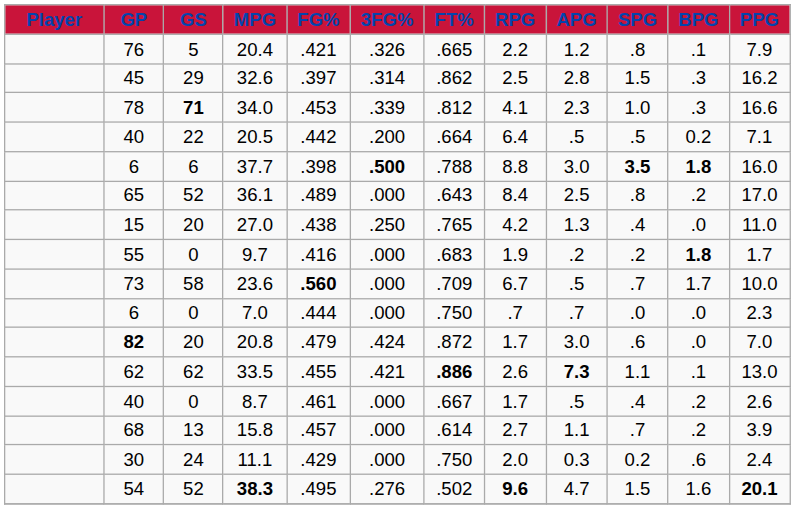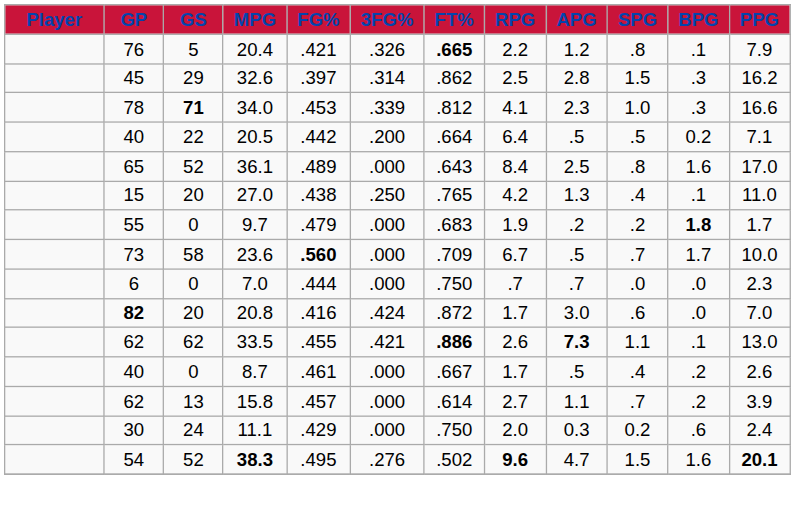 <table class="wikitable sortable" style="font-size: 90%">
 <tr>
 <th style="background:#C9143A; color:#0344AD" width="10%">Player</th>
 <th style="background:#C9143A; color:#0344AD" width="6%">GP</th>
 <th style="background:#C9143A; color:#0344AD" width="6%">GS</th>
 <th style="background:#C9143A; color:#0344AD" width="6%">MPG</th>
 <th style="background:#C9143A; color:#0344AD" width="6%">FG%</th>
 <th style="background:#C9143A; color:#0344AD" width="6%">3FG%</th>
 <th style="background:#C9143A; color:#0344AD" width="6%">FT%</th>
 <th style="background:#C9143A; color:#0344AD" width="6%">RPG</th>
 <th style="background:#C9143A; color:#0344AD" width="6%">APG</th>
 <th style="background:#C9143A; color:#0344AD" width="6%">SPG</th>
 <th style="background:#C9143A; color:#0344AD" width="6%">BPG</th>
 <th style="background:#C9143A; color:#0344AD" width="6%">PPG</th>
 </tr>
 <tr align="center" bgcolor="">
 <td></td>
 <td>76</td>
 <td>5</td>
 <td>20.4</td>
 <td>.421</td>
 <td>.326</td>
-<td>.665</td>
+<td><strong>.665</strong></td>
 <td>2.2</td>
 <td>1.2</td>
 <td>.8</td>
 <td>.1</td>
 <td>7.9</td>
 </tr>
 <tr align="center" bgcolor="">
 <td></td>
 <td>45</td>
 <td>29</td>
 <td>32.6</td>
 <td>.397</td>
 <td>.314</td>
 <td>.862</td>
 <td>2.5</td>
 <td>2.8</td>
 <td>1.5</td>
 <td>.3</td>
 <td>16.2</td>
 </tr>
 <tr align="center" bgcolor="">
 <td></td>
 <td>78</td>
 <td><strong>71</strong></td>
 <td>34.0</td>
 <td>.453</td>
 <td>.339</td>
 <td>.812</td>
 <td>4.1</td>
 <td>2.3</td>
 <td>1.0</td>
 <td>.3</td>
 <td>16.6</td>
 </tr>
 <tr align="center" bgcolor="">
 <td></td>
 <td>40</td>
 <td>22</td>
 <td>20.5</td>
 <td>.442</td>
 <td>.200</td>
 <td>.664</td>
 <td>6.4</td>
 <td>.5</td>
 <td>.5</td>
 <td>0.2</td>
 <td>7.1</td>
 </tr>
 <tr align="center" bgcolor="">
 <td></td>
-<td>6</td>
-<td>6</td>
-<td>37.7</td>
-<td>.398</td>
-<td><strong>.500</strong></td>
-<td>.788</td>
-<td>8.8</td>
-<td>3.0</td>
-<td><strong>3.5</strong></td>
-<td><strong>1.8</strong></td>
-<td>16.0</td>
-</tr>
-<tr align="center" bgcolor="">
-<td></td>
 <td>65</td>
 <td>52</td>
 <td>36.1</td>
 <td>.489</td>
 <td>.000</td>
 <td>.643</td>
 <td>8.4</td>
 <td>2.5</td>
 <td>.8</td>
-<td>.2</td>
+<td>1.6</td>
 <td>17.0</td>
 </tr>
 <tr align="center" bgcolor="">
 <td></td>
 <td>15</td>
 <td>20</td>
 <td>27.0</td>
 <td>.438</td>
 <td>.250</td>
 <td>.765</td>
 <td>4.2</td>
 <td>1.3</td>
 <td>.4</td>
-<td>.0</td>
+<td>.1</td>
 <td>11.0</td>
 </tr>
 <tr align="center" bgcolor="">
 <td></td>
 <td>55</td>
 <td>0</td>
 <td>9.7</td>
-<td>.416</td>
+<td>.479</td>
 <td>.000</td>
 <td>.683</td>
 <td>1.9</td>
 <td>.2</td>
 <td>.2</td>
 <td><strong>1.8</strong></td>
 <td>1.7</td>
 </tr>
 <tr align="center" bgcolor="">
 <td></td>
 <td>73</td>
 <td>58</td>
 <td>23.6</td>
 <td><strong>.560</strong></td>
 <td>.000</td>
 <td>.709</td>
 <td>6.7</td>
 <td>.5</td>
 <td>.7</td>
 <td>1.7</td>
 <td>10.0</td>
 </tr>
 <tr align="center" bgcolor="">
 <td></td>
 <td>6</td>
 <td>0</td>
 <td>7.0</td>
 <td>.444</td>
 <td>.000</td>
 <td>.750</td>
 <td>.7</td>
 <td>.7</td>
 <td>.0</td>
 <td>.0</td>
 <td>2.3</td>
 </tr>
 <tr align="center" bgcolor="">
 <td></td>
 <td><strong>82</strong></td>
 <td>20</td>
 <td>20.8</td>
-<td>.479</td>
+<td>.416</td>
 <td>.424</td>
 <td>.872</td>
 <td>1.7</td>
 <td>3.0</td>
 <td>.6</td>
 <td>.0</td>
 <td>7.0</td>
 </tr>
 <tr align="center" bgcolor="">
 <td></td>
 <td>62</td>
 <td>62</td>
 <td>33.5</td>
 <td>.455</td>
 <td>.421</td>
 <td><strong>.886</strong></td>
 <td>2.6</td>
 <td><strong>7.3</strong></td>
 <td>1.1</td>
 <td>.1</td>
 <td>13.0</td>
 </tr>
 <tr align="center" bgcolor="">
 <td></td>
 <td>40</td>
 <td>0</td>
 <td>8.7</td>
 <td>.461</td>
 <td>.000</td>
 <td>.667</td>
 <td>1.7</td>
 <td>.5</td>
 <td>.4</td>
 <td>.2</td>
 <td>2.6</td>
 </tr>
 <tr align="center" bgcolor="">
 <td></td>
-<td>68</td>
+<td>62</td>
 <td>13</td>
 <td>15.8</td>
 <td>.457</td>
 <td>.000</td>
 <td>.614</td>
 <td>2.7</td>
 <td>1.1</td>
 <td>.7</td>
 <td>.2</td>
 <td>3.9</td>
 </tr>
 <tr align="center" bgcolor="">
 <td></td>
 <td>30</td>
 <td>24</td>
 <td>11.1</td>
 <td>.429</td>
 <td>.000</td>
 <td>.750</td>
 <td>2.0</td>
 <td>0.3</td>
 <td>0.2</td>
 <td>.6</td>
 <td>2.4</td>
 </tr>
 <tr align="center" bgcolor="">
 <td></td>
 <td>54</td>
 <td>52</td>
 <td><strong>38.3</strong></td>
 <td>.495</td>
 <td>.276</td>
 <td>.502</td>
 <td><strong>9.6</strong></td>
 <td>4.7</td>
 <td>1.5</td>
 <td>1.6</td>
 <td><strong>20.1</strong></td>
 </tr>
 <tr align="center" bgcolor="">
 </tr>
 </table>
